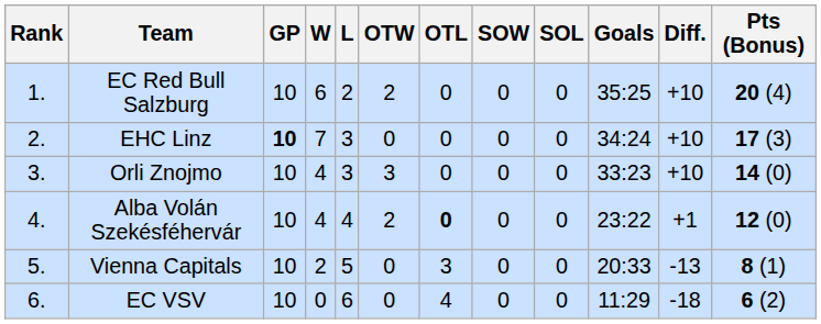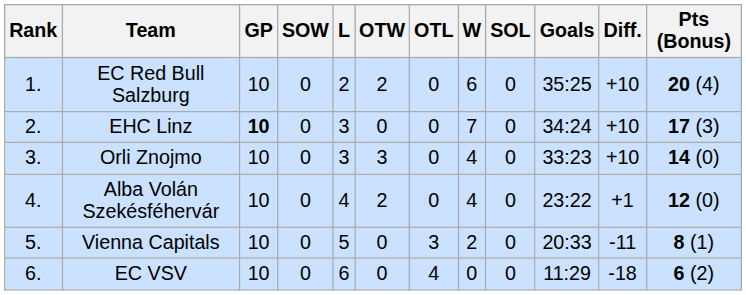 <table class="wikitable" width="600px" style="text-align: center;">
 <tr style="background-color:#c0c0c0;">
 <th>Rank</th>
 <th>Team</th>
 <th>GP</th>
-<th>W</th>
+<th>SOW</th>
 <th>L</th>
 <th>OTW</th>
 <th>OTL</th>
-<th>SOW</th>
+<th>W</th>
 <th>SOL</th>
 <th>Goals</th>
 <th>Diff.</th>
 <th>Pts (Bonus)</th>
 </tr>
 <tr bgcolor="#CAE1FF">
 <td>1.</td>
 <td>EC Red Bull Salzburg</td>
 <td>10</td>
-<td>6</td>
+<td>0</td>
 <td>2</td>
 <td>2</td>
 <td>0</td>
-<td>0</td>
+<td>6</td>
 <td>0</td>
 <td>35:25</td>
 <td>+10</td>
 <td><strong>20</strong> (4)</td>
 </tr>
 <tr bgcolor="#CAE1FF">
 <td>2.</td>
 <td>EHC Linz</td>
 <td><strong>10</strong></td>
-<td>7</td>
+<td>0</td>
 <td>3</td>
 <td>0</td>
 <td>0</td>
-<td>0</td>
+<td>7</td>
 <td>0</td>
 <td>34:24</td>
 <td>+10</td>
 <td><strong>17</strong> (3)</td>
 </tr>
 <tr bgcolor="#CAE1FF">
 <td>3.</td>
 <td>Orli Znojmo</td>
 <td>10</td>
-<td>4</td>
+<td>0</td>
 <td>3</td>
 <td>3</td>
 <td>0</td>
-<td>0</td>
+<td>4</td>
 <td>0</td>
 <td>33:23</td>
 <td>+10</td>
 <td><strong>14</strong> (0)</td>
 </tr>
 <tr bgcolor="#CAE1FF">
 <td>4.</td>
 <td>Alba Volán Szekésféhervár</td>
 <td>10</td>
-<td>4</td>
+<td>0</td>
 <td>4</td>
 <td>2</td>
-<td><strong>0</strong></td>
 <td>0</td>
+<td>4</td>
 <td>0</td>
 <td>23:22</td>
 <td>+1</td>
 <td><strong>12</strong> (0)</td>
 </tr>
 <tr bgcolor="#CAE1FF">
 <td>5.</td>
 <td>Vienna Capitals</td>
 <td>10</td>
-<td>2</td>
+<td>0</td>
 <td>5</td>
 <td>0</td>
 <td>3</td>
-<td>0</td>
+<td>2</td>
 <td>0</td>
 <td>20:33</td>
-<td>-13</td>
+<td>-11</td>
 <td><strong>8</strong> (1)</td>
 </tr>
 <tr bgcolor="#CAE1FF">
 <td>6.</td>
 <td>EC VSV</td>
 <td>10</td>
 <td>0</td>
 <td>6</td>
 <td>0</td>
 <td>4</td>
 <td>0</td>
 <td>0</td>
 <td>11:29</td>
 <td>-18</td>
 <td><strong>6</strong> (2)</td>
 </tr>
 </table>
